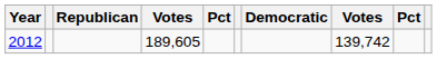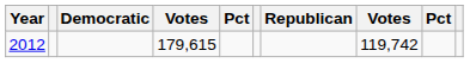 <table class="wikitable" style="margin:0.5em ; font-size:95%">
 <tr>
 <th>Year</th>
 <th></th>
-<th>Republican</th>
+<th>Democratic</th>
 <th>Votes</th>
 <th>Pct</th>
 <th></th>
-<th>Democratic</th>
+<th>Republican</th>
 <th>Votes</th>
 <th>Pct</th>
 <th></th>
 </tr>
 <tr>
 <td><a href='#'>2012</a></td>
 <td></td>
 <td></td>
-<td>189,605</td>
+<td>179,615</td>
 <td></td>
 <td></td>
 <td></td>
-<td>139,742</td>
+<td>119,742</td>
 <td></td>
 <td></td>
 </tr>
 </table>
